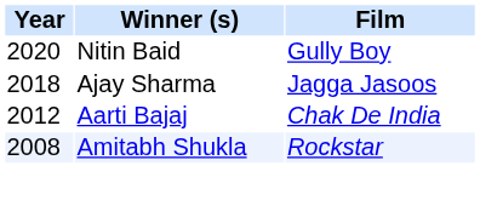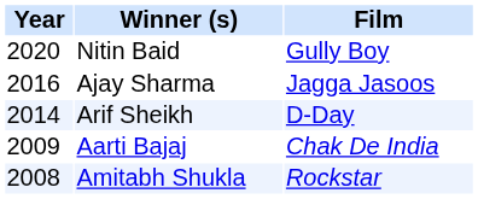 <table cellspacing="1" cellpadding="1" border="0" width="50%">
 <tr bgcolor="#d1e4fd">
 <th>Year</th>
 <th>Winner (s)</th>
 <th>Film</th>
 </tr>
 <tr>
 <td>2020</td>
 <td>Nitin Baid</td>
 <td><a href='#'>Gully Boy</a></td>
 </tr>
 <tr>
-<td>2018</td>
+<td>2016</td>
 <td>Ajay Sharma</td>
 <td><a href='#'>Jagga Jasoos</a></td>
 </tr>
+<tr bgcolor=#edf3fe>
+<td>2014</td>
+<td>Arif Sheikh</td>
+<td><a href='#'>D-Day</a></td>
+</tr>
 <tr>
-<td>2012</td>
+<td>2009</td>
 <td><a href='#'>Aarti Bajaj</a></td>
 <td><em><a href='#'>Chak De India</a></em></td>
 </tr>
 <tr bgcolor=#edf3fe>
 <td>2008</td>
 <td><a href='#'>Amitabh Shukla</a></td>
 <td><em><a href='#'>Rockstar</a></em></td>
 </tr>
 <tr>
 </tr>
 </table>
